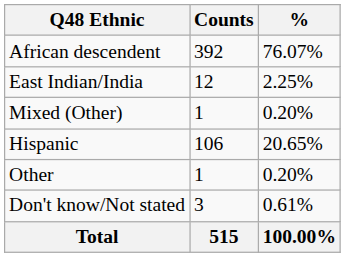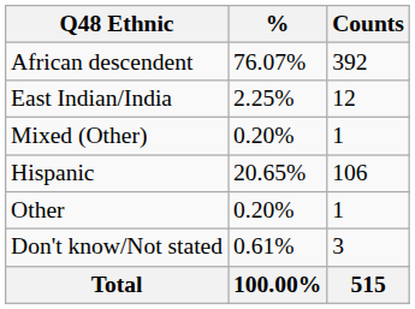 <table class="wikitable sortable">
 <tr>
 <th>Q48 Ethnic</th>
+<th>%</th>
 <th>Counts</th>
-<th>%</th>
 </tr>
 <tr>
 <td>African descendent</td>
+<td>76.07%</td>
 <td>392</td>
-<td>76.07%</td>
 </tr>
 <tr>
 <td>East Indian/India</td>
+<td>2.25%</td>
 <td>12</td>
-<td>2.25%</td>
 </tr>
 <tr>
 <td>Mixed (Other)</td>
+<td>0.20%</td>
 <td>1</td>
-<td>0.20%</td>
 </tr>
 <tr>
 <td>Hispanic</td>
+<td>20.65%</td>
 <td>106</td>
-<td>20.65%</td>
 </tr>
 <tr>
 <td>Other</td>
+<td>0.20%</td>
 <td>1</td>
-<td>0.20%</td>
 </tr>
 <tr>
 <td>Don't know/Not stated</td>
+<td>0.61%</td>
 <td>3</td>
-<td>0.61%</td>
 </tr>
 <tr>
 <th>Total</th>
+<th>100.00%</th>
 <th>515</th>
-<th>100.00%</th>
 </tr>
 </table>
